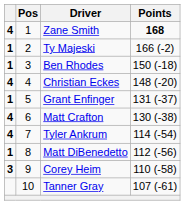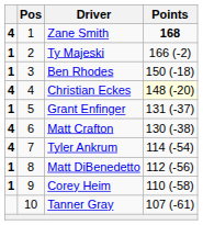 <table class="wikitable" style="font-size: 95%;">
 <tr>
 <th></th>
 <th>Pos</th>
 <th>Driver</th>
 <th>Points</th>
 </tr>
 <tr>
 <td align="left"> <strong>4</strong></td>
 <td style="text-align:center;">1</td>
 <td><a href='#'>Zane Smith</a></td>
 <td style="text-align:center;"><strong>168</strong></td>
 </tr>
 <tr>
 <td align="left"> <strong>1</strong></td>
 <td style="text-align:center;">2</td>
 <td><a href='#'>Ty Majeski</a></td>
 <td style="text-align:center;">166 (-2)</td>
 </tr>
 <tr>
 <td align="left"> <strong>1</strong></td>
 <td style="text-align:center;">3</td>
 <td><a href='#'>Ben Rhodes</a></td>
 <td style="text-align:center;">150 (-18)</td>
 </tr>
 <tr>
 <td align="left"> <strong>4</strong></td>
 <td style="text-align:center;">4</td>
 <td><a href='#'>Christian Eckes</a></td>
-<td style="text-align:center;">148 (-20)</td>
+<td style="background: lightyellow; text-align:center;">148 (-20)</td>
 </tr>
 <tr>
 <td align="left"> <strong>1</strong></td>
 <td style="text-align:center;">5</td>
 <td><a href='#'>Grant Enfinger</a></td>
 <td style="text-align:center;">131 (-37)</td>
 </tr>
 <tr>
 <td align="left"> <strong>4</strong></td>
 <td style="text-align:center;">6</td>
 <td><a href='#'>Matt Crafton</a></td>
 <td style="text-align:center;">130 (-38)</td>
 </tr>
 <tr>
 <td align="left"> <strong>4</strong></td>
 <td style="text-align:center;">7</td>
 <td><a href='#'>Tyler Ankrum</a></td>
 <td style="text-align:center;">114 (-54)</td>
 </tr>
 <tr>
 <td align="left"> <strong>1</strong></td>
 <td style="text-align:center;">8</td>
 <td><a href='#'>Matt DiBenedetto</a></td>
 <td style="text-align:center;">112 (-56)</td>
 </tr>
 <tr>
-<td align="left"> <strong>3</strong></td>
+<td align="left"> <strong>1</strong></td>
 <td style="text-align:center;">9</td>
 <td><a href='#'>Corey Heim</a></td>
 <td style="text-align:center;">110 (-58)</td>
 </tr>
 <tr>
 <td align="left"></td>
 <td style="text-align:center;">10</td>
 <td><a href='#'>Tanner Gray</a></td>
 <td style="text-align:center;">107 (-61)</td>
 </tr>
 <tr class="sortbottom">
 <th colspan="9"></th>
 </tr>
 </table>
